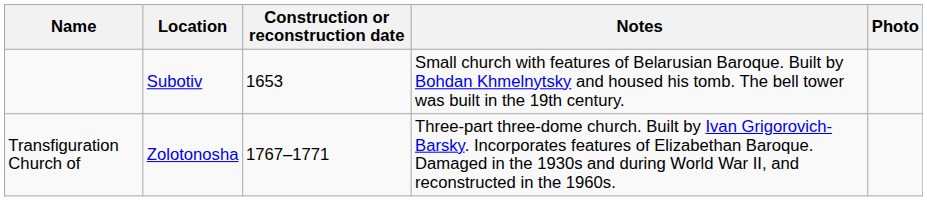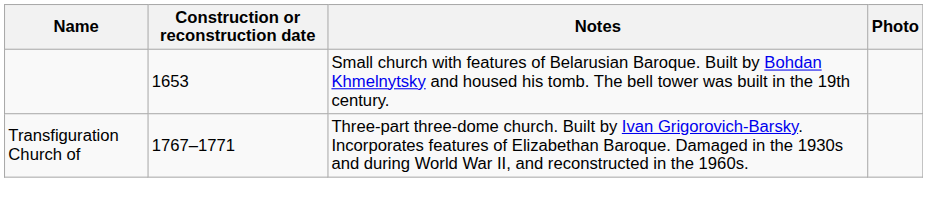 <table class="wikitable sortable" width="100%">
 <tr>
 <th>Name</th>
-<th>Location</th>
 <th>Construction or reconstruction date</th>
 <th>Notes</th>
 <th>Photo</th>
 </tr>
 <tr>
 <td></td>
-<td><a href='#'>Subotiv</a></td>
 <td>1653</td>
 <td>Small church with features of Belarusian Baroque. Built by <a href='#'>Bohdan Khmelnytsky</a> and housed his tomb. The bell tower was built in the 19th century.</td>
 <td></td>
 </tr>
 <tr>
 <td>Transfiguration Church of </td>
-<td><a href='#'>Zolotonosha</a></td>
 <td>1767–1771</td>
 <td>Three-part three-dome church. Built by <a href='#'>Ivan Grigorovich-Barsky</a>. Incorporates features of Elizabethan Baroque. Damaged in the 1930s and during World War II, and reconstructed in the 1960s.</td>
 <td></td>
 </tr>
 </table>
